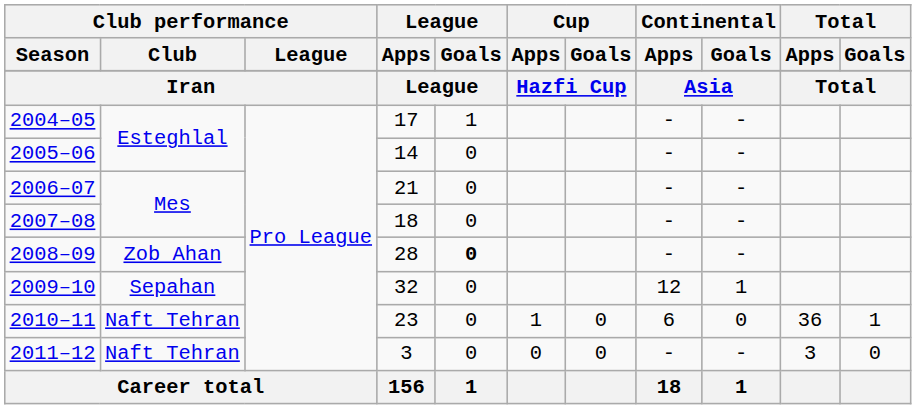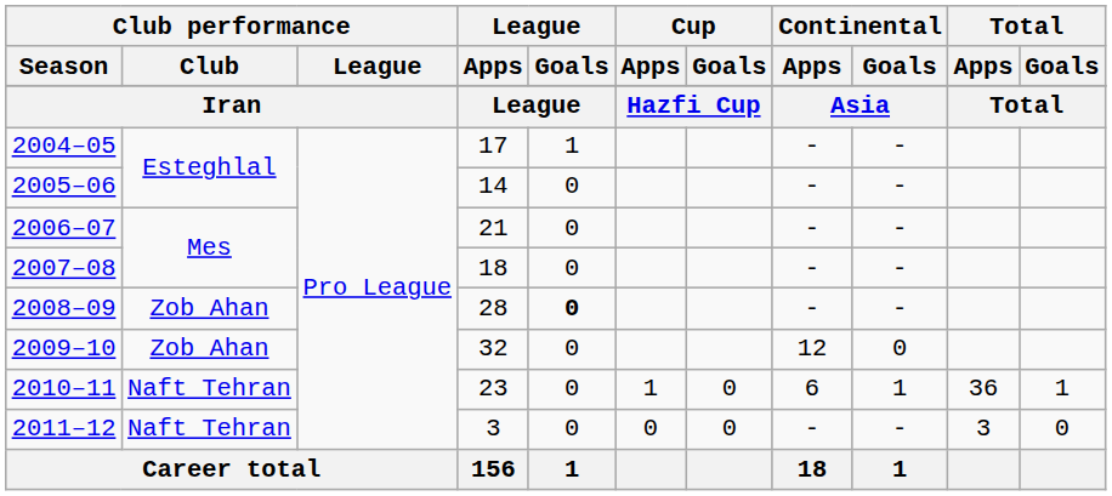 <table class="wikitable" style="text-align:center">
 <tr>
 <th colspan=3>Club performance</th>
 <th colspan=2>League</th>
 <th colspan=2>Cup</th>
 <th colspan=2>Continental</th>
 <th colspan=2>Total</th>
 </tr>
 <tr>
 <th>Season</th>
 <th>Club</th>
 <th>League</th>
 <th>Apps</th>
 <th>Goals</th>
 <th>Apps</th>
 <th>Goals</th>
 <th>Apps</th>
 <th>Goals</th>
 <th>Apps</th>
 <th>Goals</th>
 </tr>
 <tr>
 </tr>
 <tr>
 <th colspan=3>Iran</th>
 <th colspan=2>League</th>
 <th colspan=2><a href='#'>Hazfi Cup</a></th>
 <th colspan=2><a href='#'>Asia</a></th>
 <th colspan=2>Total</th>
 </tr>
 <tr>
 <td><a href='#'>2004–05</a></td>
 <td rowspan="2"><a href='#'>Esteghlal</a></td>
 <td rowspan="8"><a href='#'>Pro League</a></td>
 <td>17</td>
 <td>1</td>
 <td></td>
 <td></td>
 <td>-</td>
 <td>-</td>
 <td></td>
 <td></td>
 </tr>
 <tr>
 <td><a href='#'>2005–06</a></td>
 <td>14</td>
 <td>0</td>
 <td></td>
 <td></td>
 <td>-</td>
 <td>-</td>
 <td></td>
 <td></td>
 </tr>
 <tr>
 <td><a href='#'>2006–07</a></td>
 <td rowspan="2"><a href='#'>Mes</a></td>
 <td>21</td>
 <td>0</td>
 <td></td>
 <td></td>
 <td>-</td>
 <td>-</td>
 <td></td>
 <td></td>
 </tr>
 <tr>
 <td><a href='#'>2007–08</a></td>
 <td>18</td>
 <td>0</td>
 <td></td>
 <td></td>
 <td>-</td>
 <td>-</td>
 <td></td>
 <td></td>
 </tr>
 <tr>
 <td><a href='#'>2008–09</a></td>
 <td rowspan="1"><a href='#'>Zob Ahan</a></td>
 <td>28</td>
 <td><strong>0</strong></td>
 <td></td>
 <td></td>
 <td>-</td>
 <td>-</td>
 <td></td>
 <td></td>
 </tr>
 <tr>
 <td><a href='#'>2009–10</a></td>
-<td rowspan="1"><a href='#'>Sepahan</a></td>
+<td rowspan="1"><a href='#'>Zob Ahan</a></td>
 <td>32</td>
 <td>0</td>
 <td></td>
 <td></td>
 <td>12</td>
-<td>1</td>
+<td>0</td>
 <td></td>
 <td></td>
 </tr>
 <tr>
 <td><a href='#'>2010–11</a></td>
 <td rowspan="1"><a href='#'>Naft Tehran</a></td>
 <td>23</td>
 <td>0</td>
 <td>1</td>
 <td>0</td>
 <td>6</td>
-<td>0</td>
+<td>1</td>
 <td>36</td>
 <td>1</td>
 </tr>
 <tr>
 <td><a href='#'>2011–12</a></td>
 <td rowspan="1"><a href='#'>Naft Tehran</a></td>
 <td>3</td>
 <td>0</td>
 <td>0</td>
 <td>0</td>
 <td>-</td>
 <td>-</td>
 <td>3</td>
 <td>0</td>
 </tr>
 <tr>
 <th colspan=3>Career total</th>
 <th>156</th>
 <th>1</th>
 <th></th>
 <th></th>
 <th>18</th>
 <th>1</th>
 <th></th>
 <th></th>
 </tr>
 </table>
